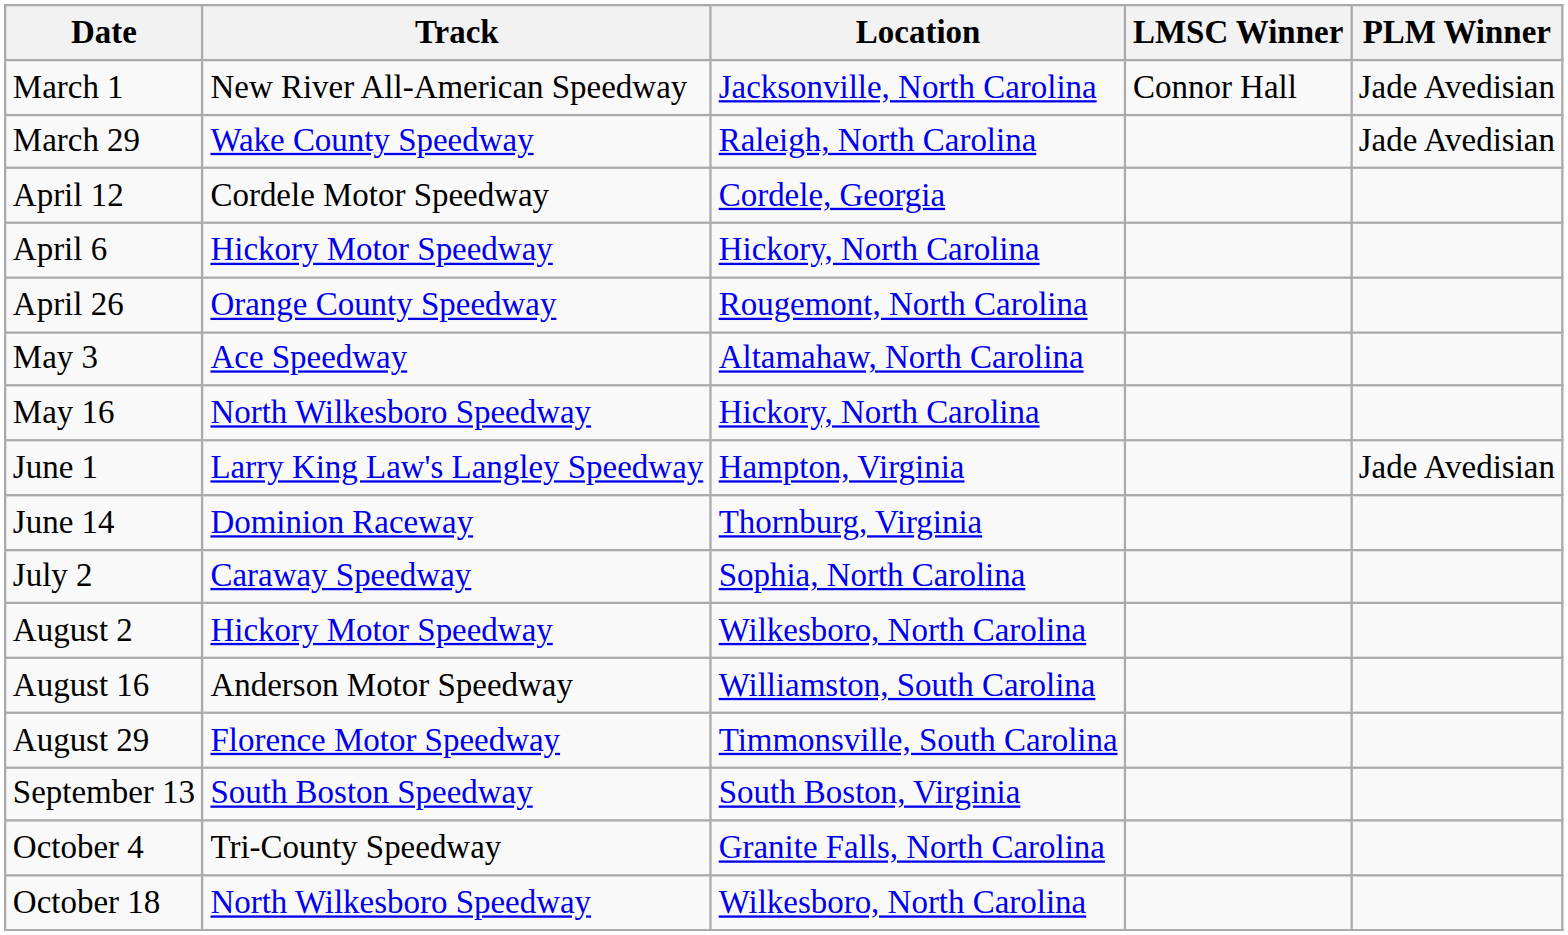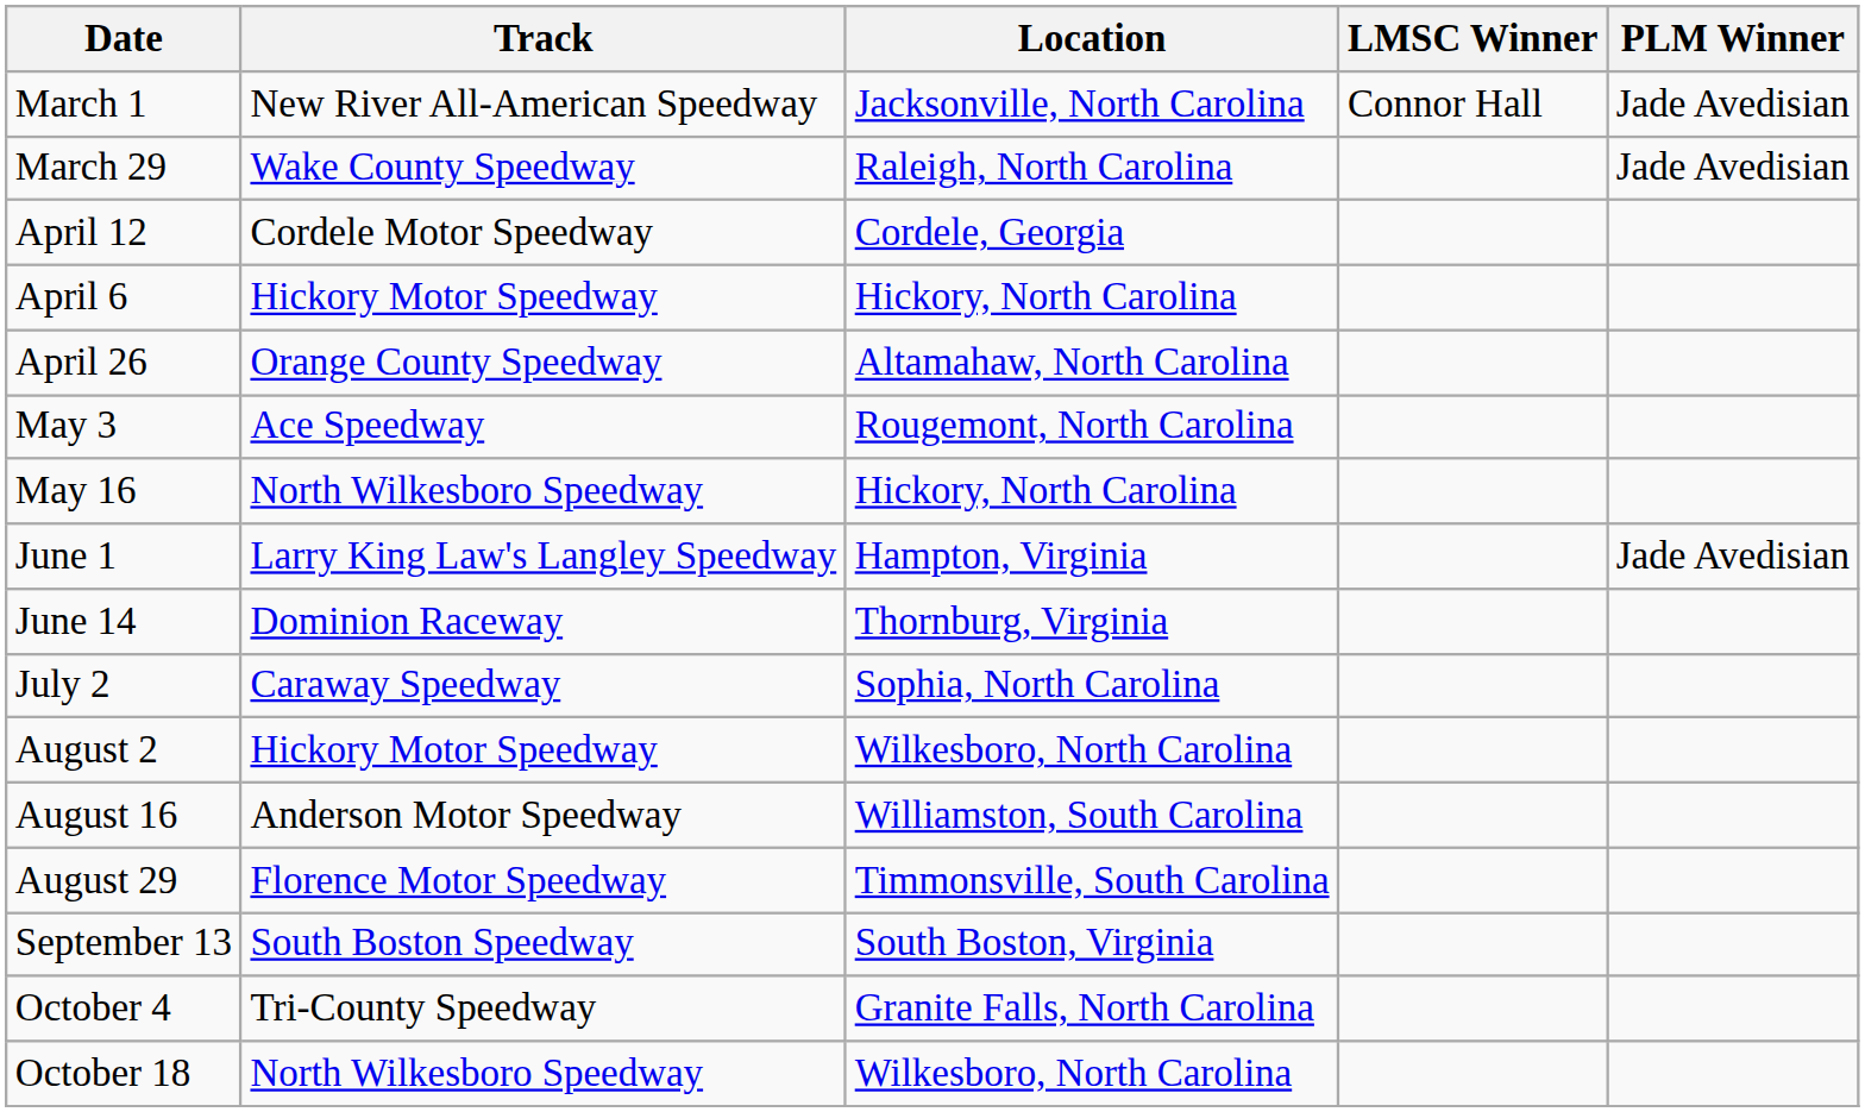 <table class="wikitable" style="font-size:90%;">
 <tr>
 <th>Date</th>
 <th>Track</th>
 <th>Location</th>
 <th>LMSC Winner</th>
 <th>PLM Winner</th>
 </tr>
 <tr>
 <td>March 1</td>
 <td>New River All-American Speedway</td>
 <td><a href='#'>Jacksonville, North Carolina</a></td>
 <td>Connor Hall</td>
 <td>Jade Avedisian</td>
 </tr>
 <tr>
 <td>March 29</td>
 <td><a href='#'>Wake County Speedway</a></td>
 <td><a href='#'>Raleigh, North Carolina</a></td>
 <td></td>
 <td>Jade Avedisian</td>
 </tr>
 <tr>
 <td>April 12</td>
 <td>Cordele Motor Speedway</td>
 <td><a href='#'>Cordele, Georgia</a></td>
 <td></td>
 <td></td>
 </tr>
 <tr>
 <td>April 6</td>
 <td><a href='#'>Hickory Motor Speedway</a></td>
 <td><a href='#'>Hickory, North Carolina</a></td>
 <td></td>
 <td></td>
 </tr>
 <tr>
 <td>April 26</td>
 <td><a href='#'>Orange County Speedway</a></td>
-<td><a href='#'>Rougemont, North Carolina</a></td>
+<td><a href='#'>Altamahaw, North Carolina</a></td>
 <td></td>
 <td></td>
 </tr>
 <tr>
 <td>May 3</td>
 <td><a href='#'>Ace Speedway</a></td>
-<td><a href='#'>Altamahaw, North Carolina</a></td>
+<td><a href='#'>Rougemont, North Carolina</a></td>
 <td></td>
 <td></td>
 </tr>
 <tr>
 <td>May 16</td>
 <td><a href='#'>North Wilkesboro Speedway</a></td>
 <td><a href='#'>Hickory, North Carolina</a></td>
 <td></td>
 <td></td>
 </tr>
 <tr>
 <td>June 1</td>
 <td><a href='#'>Larry King Law's Langley Speedway</a></td>
 <td><a href='#'>Hampton, Virginia</a></td>
 <td></td>
 <td>Jade Avedisian</td>
 </tr>
 <tr>
 <td>June 14</td>
 <td><a href='#'>Dominion Raceway</a></td>
 <td><a href='#'>Thornburg, Virginia</a></td>
 <td></td>
 <td></td>
 </tr>
 <tr>
 <td>July 2</td>
 <td><a href='#'>Caraway Speedway</a></td>
 <td><a href='#'>Sophia, North Carolina</a></td>
 <td></td>
 <td></td>
 </tr>
 <tr>
 <td>August 2</td>
 <td><a href='#'>Hickory Motor Speedway</a></td>
 <td><a href='#'>Wilkesboro, North Carolina</a></td>
 <td></td>
 <td></td>
 </tr>
 <tr>
 <td>August 16</td>
 <td>Anderson Motor Speedway</td>
 <td><a href='#'>Williamston, South Carolina</a></td>
 <td></td>
 <td></td>
 </tr>
 <tr>
 <td>August 29</td>
 <td><a href='#'>Florence Motor Speedway</a></td>
 <td><a href='#'>Timmonsville, South Carolina</a></td>
 <td></td>
 <td></td>
 </tr>
 <tr>
 <td>September 13</td>
 <td><a href='#'>South Boston Speedway</a></td>
 <td><a href='#'>South Boston, Virginia</a></td>
 <td></td>
 <td></td>
 </tr>
 <tr>
 <td>October 4</td>
 <td>Tri-County Speedway</td>
 <td><a href='#'>Granite Falls, North Carolina</a></td>
 <td></td>
 <td></td>
 </tr>
 <tr>
 <td>October 18</td>
 <td><a href='#'>North Wilkesboro Speedway</a></td>
 <td><a href='#'>Wilkesboro, North Carolina</a></td>
 <td></td>
 <td></td>
 </tr>
 <tr>
 </tr>
 </table>
